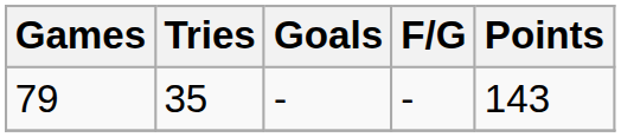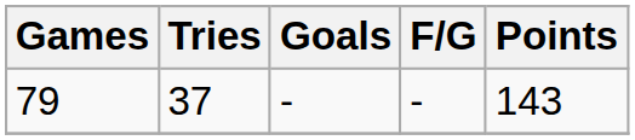 <table class="wikitable">
 <tr>
 <th>Games</th>
 <th>Tries</th>
 <th>Goals</th>
 <th>F/G</th>
 <th>Points</th>
 </tr>
 <tr>
 <td>79</td>
-<td>35</td>
+<td>37</td>
 <td>-</td>
 <td>-</td>
 <td>143</td>
 </tr>
 <tr>
 </tr>
 </table>
